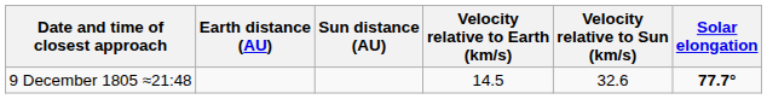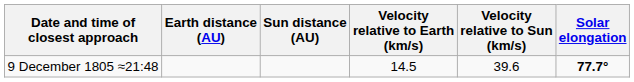 <table class="wikitable" style="text-align: center; font-size: 0.9em;">
 <tr>
 <th>Date and time of<br>closest approach</th>
 <th>Earth distance<br>(<a href='#'>AU</a>)</th>
 <th>Sun distance<br>(AU)</th>
 <th>Velocity<br>relative to Earth<br>(km/s)</th>
 <th>Velocity<br>relative to Sun<br>(km/s)</th>
 <th><a href='#'>Solar<br>elongation</a></th>
 </tr>
 <tr>
 <td>9 December 1805 ≈21:48</td>
 <td></td>
 <td></td>
 <td>14.5</td>
-<td>32.6</td>
+<td>39.6</td>
 <td><strong>77.7°</strong></td>
 </tr>
 </table>
